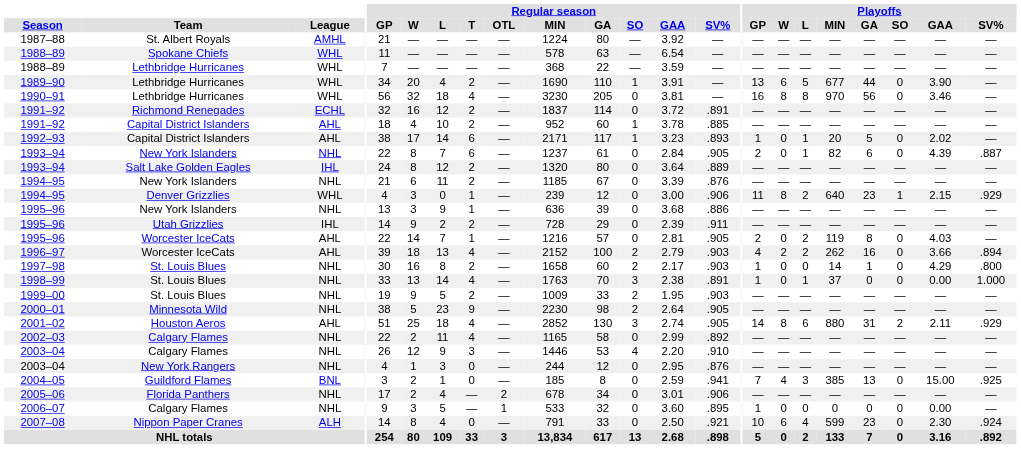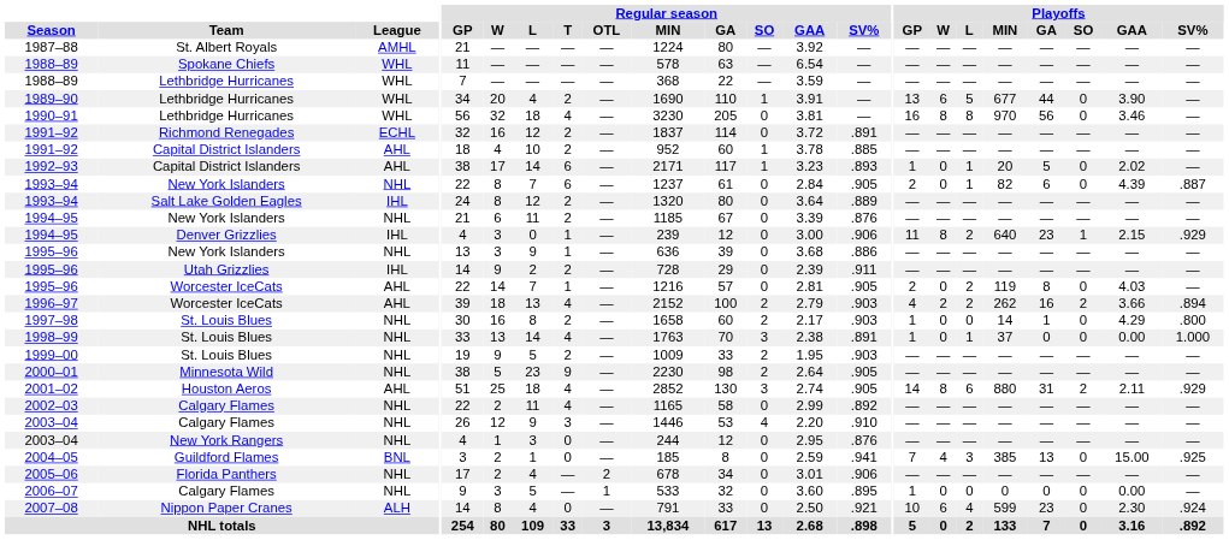 <table border="0" cellpadding="1" cellspacing="0" style="width:90%; text-align:center;">
 <tr bgcolor="#e0e0e0">
 <th colspan="3" bgcolor="#ffffff"></th>
 <th rowspan="99" bgcolor="#ffffff"></th>
 <th colspan="10" bgcolor="#e0e0e0"><a href='#'>Regular season</a></th>
 <th rowspan="99" bgcolor="#ffffff"></th>
 <th colspan="8" bgcolor="#e0e0e0"><a href='#'>Playoffs</a></th>
 </tr>
 <tr bgcolor="#e0e0e0">
 <th><a href='#'>Season</a></th>
 <th>Team</th>
 <th>League</th>
 <th>GP</th>
 <th>W</th>
 <th>L</th>
 <th>T</th>
 <th>OTL</th>
 <th>MIN</th>
 <th>GA</th>
 <th><a href='#'>SO</a></th>
 <th><a href='#'>GAA</a></th>
 <th><a href='#'>SV%</a></th>
 <th>GP</th>
 <th>W</th>
 <th>L</th>
 <th>MIN</th>
 <th>GA</th>
 <th>SO</th>
 <th>GAA</th>
 <th>SV%</th>
 </tr>
 <tr>
 <td>1987–88</td>
 <td>St. Albert Royals</td>
 <td><a href='#'>AMHL</a></td>
 <td>21</td>
 <td>—</td>
 <td>—</td>
 <td>—</td>
 <td>—</td>
 <td>1224</td>
 <td>80</td>
 <td>—</td>
 <td>3.92</td>
 <td>—</td>
 <td>—</td>
 <td>—</td>
 <td>—</td>
 <td>—</td>
 <td>—</td>
 <td>—</td>
 <td>—</td>
 <td>—</td>
 </tr>
 <tr bgcolor="#f0f0f0">
 <td><a href='#'>1988–89</a></td>
 <td><a href='#'>Spokane Chiefs</a></td>
 <td><a href='#'>WHL</a></td>
 <td>11</td>
 <td>—</td>
 <td>—</td>
 <td>—</td>
 <td>—</td>
 <td>578</td>
 <td>63</td>
 <td>—</td>
 <td>6.54</td>
 <td>—</td>
 <td>—</td>
 <td>—</td>
 <td>—</td>
 <td>—</td>
 <td>—</td>
 <td>—</td>
 <td>—</td>
 <td>—</td>
 </tr>
 <tr>
 <td>1988–89</td>
 <td><a href='#'>Lethbridge Hurricanes</a></td>
 <td>WHL</td>
 <td>7</td>
 <td>—</td>
 <td>—</td>
 <td>—</td>
 <td>—</td>
 <td>368</td>
 <td>22</td>
 <td>—</td>
 <td>3.59</td>
 <td>—</td>
 <td>—</td>
 <td>—</td>
 <td>—</td>
 <td>—</td>
 <td>—</td>
 <td>—</td>
 <td>—</td>
 <td>—</td>
 </tr>
 <tr bgcolor="#f0f0f0">
 <td><a href='#'>1989–90</a></td>
 <td>Lethbridge Hurricanes</td>
 <td>WHL</td>
 <td>34</td>
 <td>20</td>
 <td>4</td>
 <td>2</td>
 <td>—</td>
 <td>1690</td>
 <td>110</td>
 <td>1</td>
 <td>3.91</td>
 <td>—</td>
 <td>13</td>
 <td>6</td>
 <td>5</td>
 <td>677</td>
 <td>44</td>
 <td>0</td>
 <td>3.90</td>
 <td>—</td>
 </tr>
 <tr>
 <td><a href='#'>1990–91</a></td>
 <td>Lethbridge Hurricanes</td>
 <td>WHL</td>
 <td>56</td>
 <td>32</td>
 <td>18</td>
 <td>4</td>
 <td>—</td>
 <td>3230</td>
 <td>205</td>
 <td>0</td>
 <td>3.81</td>
 <td>—</td>
 <td>16</td>
 <td>8</td>
 <td>8</td>
 <td>970</td>
 <td>56</td>
 <td>0</td>
 <td>3.46</td>
 <td>—</td>
 </tr>
 <tr bgcolor="#f0f0f0">
 <td><a href='#'>1991–92</a></td>
 <td><a href='#'>Richmond Renegades</a></td>
 <td><a href='#'>ECHL</a></td>
 <td>32</td>
 <td>16</td>
 <td>12</td>
 <td>2</td>
 <td>—</td>
 <td>1837</td>
 <td>114</td>
 <td>0</td>
 <td>3.72</td>
 <td>.891</td>
 <td>—</td>
 <td>—</td>
 <td>—</td>
 <td>—</td>
 <td>—</td>
 <td>—</td>
 <td>—</td>
 <td>—</td>
 </tr>
 <tr>
 <td><a href='#'>1991–92</a></td>
 <td><a href='#'>Capital District Islanders</a></td>
 <td><a href='#'>AHL</a></td>
 <td>18</td>
 <td>4</td>
 <td>10</td>
 <td>2</td>
 <td>—</td>
 <td>952</td>
 <td>60</td>
 <td>1</td>
 <td>3.78</td>
 <td>.885</td>
 <td>—</td>
 <td>—</td>
 <td>—</td>
 <td>—</td>
 <td>—</td>
 <td>—</td>
 <td>—</td>
 <td>—</td>
 </tr>
 <tr bgcolor="#f0f0f0">
 <td><a href='#'>1992–93</a></td>
 <td>Capital District Islanders</td>
 <td>AHL</td>
 <td>38</td>
 <td>17</td>
 <td>14</td>
 <td>6</td>
 <td>—</td>
 <td>2171</td>
 <td>117</td>
 <td>1</td>
 <td>3.23</td>
 <td>.893</td>
 <td>1</td>
 <td>0</td>
 <td>1</td>
 <td>20</td>
 <td>5</td>
 <td>0</td>
 <td>2.02</td>
 <td>—</td>
 </tr>
 <tr>
 <td><a href='#'>1993–94</a></td>
 <td><a href='#'>New York Islanders</a></td>
 <td><a href='#'>NHL</a></td>
 <td>22</td>
 <td>8</td>
 <td>7</td>
 <td>6</td>
 <td>—</td>
 <td>1237</td>
 <td>61</td>
 <td>0</td>
 <td>2.84</td>
 <td>.905</td>
 <td>2</td>
 <td>0</td>
 <td>1</td>
 <td>82</td>
 <td>6</td>
 <td>0</td>
 <td>4.39</td>
 <td>.887</td>
 </tr>
 <tr bgcolor="#f0f0f0">
 <td><a href='#'>1993–94</a></td>
 <td><a href='#'>Salt Lake Golden Eagles</a></td>
 <td><a href='#'>IHL</a></td>
 <td>24</td>
 <td>8</td>
 <td>12</td>
 <td>2</td>
 <td>—</td>
 <td>1320</td>
 <td>80</td>
 <td>0</td>
 <td>3.64</td>
 <td>.889</td>
 <td>—</td>
 <td>—</td>
 <td>—</td>
 <td>—</td>
 <td>—</td>
 <td>—</td>
 <td>—</td>
 <td>—</td>
 </tr>
 <tr>
 <td><a href='#'>1994–95</a></td>
 <td>New York Islanders</td>
 <td>NHL</td>
 <td>21</td>
 <td>6</td>
 <td>11</td>
 <td>2</td>
 <td>—</td>
 <td>1185</td>
 <td>67</td>
 <td>0</td>
 <td>3.39</td>
 <td>.876</td>
 <td>—</td>
 <td>—</td>
 <td>—</td>
 <td>—</td>
 <td>—</td>
 <td>—</td>
 <td>—</td>
 <td>—</td>
 </tr>
 <tr bgcolor="#f0f0f0">
 <td><a href='#'>1994–95</a></td>
 <td><a href='#'>Denver Grizzlies</a></td>
-<td>WHL</td>
+<td>IHL</td>
 <td>4</td>
 <td>3</td>
 <td>0</td>
 <td>1</td>
 <td>—</td>
 <td>239</td>
 <td>12</td>
 <td>0</td>
 <td>3.00</td>
 <td>.906</td>
 <td>11</td>
 <td>8</td>
 <td>2</td>
 <td>640</td>
 <td>23</td>
 <td>1</td>
 <td>2.15</td>
 <td>.929</td>
 </tr>
 <tr>
 <td><a href='#'>1995–96</a></td>
 <td>New York Islanders</td>
 <td>NHL</td>
 <td>13</td>
 <td>3</td>
 <td>9</td>
 <td>1</td>
 <td>—</td>
 <td>636</td>
 <td>39</td>
 <td>0</td>
 <td>3.68</td>
 <td>.886</td>
 <td>—</td>
 <td>—</td>
 <td>—</td>
 <td>—</td>
 <td>—</td>
 <td>—</td>
 <td>—</td>
 <td>—</td>
 </tr>
 <tr bgcolor="#f0f0f0">
 <td><a href='#'>1995–96</a></td>
 <td><a href='#'>Utah Grizzlies</a></td>
 <td>IHL</td>
 <td>14</td>
 <td>9</td>
 <td>2</td>
 <td>2</td>
 <td>—</td>
 <td>728</td>
 <td>29</td>
 <td>0</td>
 <td>2.39</td>
 <td>.911</td>
 <td>—</td>
 <td>—</td>
 <td>—</td>
 <td>—</td>
 <td>—</td>
 <td>—</td>
 <td>—</td>
 <td>—</td>
 </tr>
 <tr>
 <td><a href='#'>1995–96</a></td>
 <td><a href='#'>Worcester IceCats</a></td>
 <td>AHL</td>
 <td>22</td>
 <td>14</td>
 <td>7</td>
 <td>1</td>
 <td>—</td>
 <td>1216</td>
 <td>57</td>
 <td>0</td>
 <td>2.81</td>
 <td>.905</td>
 <td>2</td>
 <td>0</td>
 <td>2</td>
 <td>119</td>
 <td>8</td>
 <td>0</td>
 <td>4.03</td>
 <td>—</td>
 </tr>
 <tr bgcolor="#f0f0f0">
 <td><a href='#'>1996–97</a></td>
 <td>Worcester IceCats</td>
 <td>AHL</td>
 <td>39</td>
 <td>18</td>
 <td>13</td>
 <td>4</td>
 <td>—</td>
 <td>2152</td>
 <td>100</td>
 <td>2</td>
 <td>2.79</td>
 <td>.903</td>
 <td>4</td>
 <td>2</td>
 <td>2</td>
 <td>262</td>
 <td>16</td>
-<td>0</td>
+<td>2</td>
 <td>3.66</td>
 <td>.894</td>
 </tr>
 <tr>
 <td><a href='#'>1997–98</a></td>
 <td><a href='#'>St. Louis Blues</a></td>
 <td>NHL</td>
 <td>30</td>
 <td>16</td>
 <td>8</td>
 <td>2</td>
 <td>—</td>
 <td>1658</td>
 <td>60</td>
 <td>2</td>
 <td>2.17</td>
 <td>.903</td>
 <td>1</td>
 <td>0</td>
 <td>0</td>
 <td>14</td>
 <td>1</td>
 <td>0</td>
 <td>4.29</td>
 <td>.800</td>
 </tr>
 <tr bgcolor="#f0f0f0">
 <td><a href='#'>1998–99</a></td>
 <td>St. Louis Blues</td>
 <td>NHL</td>
 <td>33</td>
 <td>13</td>
 <td>14</td>
 <td>4</td>
 <td>—</td>
 <td>1763</td>
 <td>70</td>
 <td>3</td>
 <td>2.38</td>
 <td>.891</td>
 <td>1</td>
 <td>0</td>
 <td>1</td>
 <td>37</td>
 <td>0</td>
 <td>0</td>
 <td>0.00</td>
 <td>1.000</td>
 </tr>
 <tr>
 <td><a href='#'>1999–00</a></td>
 <td>St. Louis Blues</td>
 <td>NHL</td>
 <td>19</td>
 <td>9</td>
 <td>5</td>
 <td>2</td>
 <td>—</td>
 <td>1009</td>
 <td>33</td>
 <td>2</td>
 <td>1.95</td>
 <td>.903</td>
 <td>—</td>
 <td>—</td>
 <td>—</td>
 <td>—</td>
 <td>—</td>
 <td>—</td>
 <td>—</td>
 <td>—</td>
 </tr>
 <tr bgcolor="#f0f0f0">
 <td><a href='#'>2000–01</a></td>
 <td><a href='#'>Minnesota Wild</a></td>
 <td>NHL</td>
 <td>38</td>
 <td>5</td>
 <td>23</td>
 <td>9</td>
 <td>—</td>
 <td>2230</td>
 <td>98</td>
 <td>2</td>
 <td>2.64</td>
 <td>.905</td>
 <td>—</td>
 <td>—</td>
 <td>—</td>
 <td>—</td>
 <td>—</td>
 <td>—</td>
 <td>—</td>
 <td>—</td>
 </tr>
 <tr>
 <td><a href='#'>2001–02</a></td>
 <td><a href='#'>Houston Aeros</a></td>
 <td>AHL</td>
 <td>51</td>
 <td>25</td>
 <td>18</td>
 <td>4</td>
 <td>—</td>
 <td>2852</td>
 <td>130</td>
 <td>3</td>
 <td>2.74</td>
 <td>.905</td>
 <td>14</td>
 <td>8</td>
 <td>6</td>
 <td>880</td>
 <td>31</td>
 <td>2</td>
 <td>2.11</td>
 <td>.929</td>
 </tr>
 <tr bgcolor="#f0f0f0">
 <td><a href='#'>2002–03</a></td>
 <td><a href='#'>Calgary Flames</a></td>
 <td>NHL</td>
 <td>22</td>
 <td>2</td>
 <td>11</td>
 <td>4</td>
 <td>—</td>
 <td>1165</td>
 <td>58</td>
 <td>0</td>
 <td>2.99</td>
 <td>.892</td>
 <td>—</td>
 <td>—</td>
 <td>—</td>
 <td>—</td>
 <td>—</td>
 <td>—</td>
 <td>—</td>
 <td>—</td>
 </tr>
 <tr>
 <td><a href='#'>2003–04</a></td>
 <td>Calgary Flames</td>
 <td>NHL</td>
 <td>26</td>
 <td>12</td>
 <td>9</td>
 <td>3</td>
 <td>—</td>
 <td>1446</td>
 <td>53</td>
 <td>4</td>
 <td>2.20</td>
 <td>.910</td>
 <td>—</td>
 <td>—</td>
 <td>—</td>
 <td>—</td>
 <td>—</td>
 <td>—</td>
 <td>—</td>
 <td>—</td>
 </tr>
 <tr bgcolor="#f0f0f0">
 <td>2003–04</td>
 <td><a href='#'>New York Rangers</a></td>
 <td>NHL</td>
 <td>4</td>
 <td>1</td>
 <td>3</td>
 <td>0</td>
 <td>—</td>
 <td>244</td>
 <td>12</td>
 <td>0</td>
 <td>2.95</td>
 <td>.876</td>
 <td>—</td>
 <td>—</td>
 <td>—</td>
 <td>—</td>
 <td>—</td>
 <td>—</td>
 <td>—</td>
 <td>—</td>
 </tr>
 <tr>
 <td><a href='#'>2004–05</a></td>
 <td><a href='#'>Guildford Flames</a></td>
 <td><a href='#'>BNL</a></td>
 <td>3</td>
 <td>2</td>
 <td>1</td>
 <td>0</td>
 <td>—</td>
 <td>185</td>
 <td>8</td>
 <td>0</td>
 <td>2.59</td>
 <td>.941</td>
 <td>7</td>
 <td>4</td>
 <td>3</td>
 <td>385</td>
 <td>13</td>
 <td>0</td>
 <td>15.00</td>
 <td>.925</td>
 </tr>
 <tr bgcolor="#f0f0f0">
 <td><a href='#'>2005–06</a></td>
 <td><a href='#'>Florida Panthers</a></td>
 <td>NHL</td>
 <td>17</td>
 <td>2</td>
 <td>4</td>
 <td>—</td>
 <td>2</td>
 <td>678</td>
 <td>34</td>
 <td>0</td>
 <td>3.01</td>
 <td>.906</td>
 <td>—</td>
 <td>—</td>
 <td>—</td>
 <td>—</td>
 <td>—</td>
 <td>—</td>
 <td>—</td>
 <td>—</td>
 </tr>
 <tr>
 <td><a href='#'>2006–07</a></td>
 <td>Calgary Flames</td>
 <td>NHL</td>
 <td>9</td>
 <td>3</td>
 <td>5</td>
 <td>—</td>
 <td>1</td>
 <td>533</td>
 <td>32</td>
 <td>0</td>
 <td>3.60</td>
 <td>.895</td>
 <td>1</td>
 <td>0</td>
 <td>0</td>
 <td>0</td>
 <td>0</td>
 <td>0</td>
 <td>0.00</td>
 <td>—</td>
 </tr>
 <tr bgcolor="#f0f0f0">
 <td><a href='#'>2007–08</a></td>
 <td><a href='#'>Nippon Paper Cranes</a></td>
 <td><a href='#'>ALH</a></td>
 <td>14</td>
 <td>8</td>
 <td>4</td>
 <td>0</td>
 <td>—</td>
 <td>791</td>
 <td>33</td>
 <td>0</td>
 <td>2.50</td>
 <td>.921</td>
 <td>10</td>
 <td>6</td>
 <td>4</td>
 <td>599</td>
 <td>23</td>
 <td>0</td>
 <td>2.30</td>
 <td>.924</td>
 </tr>
 <tr bgcolor="#e0e0e0">
 <th colspan=3>NHL totals</th>
 <th>254</th>
 <th>80</th>
 <th>109</th>
 <th>33</th>
 <th>3</th>
 <th>13,834</th>
 <th>617</th>
 <th>13</th>
 <th>2.68</th>
 <th>.898</th>
 <th>5</th>
 <th>0</th>
 <th>2</th>
 <th>133</th>
 <th>7</th>
 <th>0</th>
 <th>3.16</th>
 <th>.892</th>
 </tr>
 </table>
